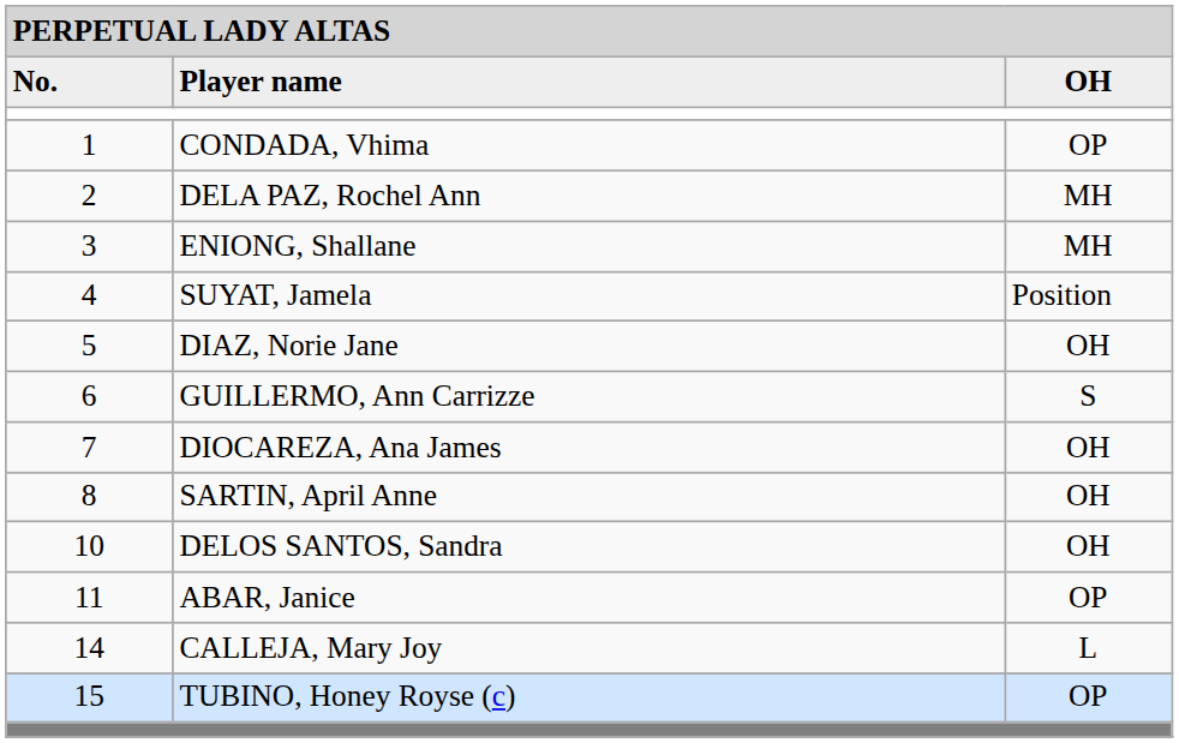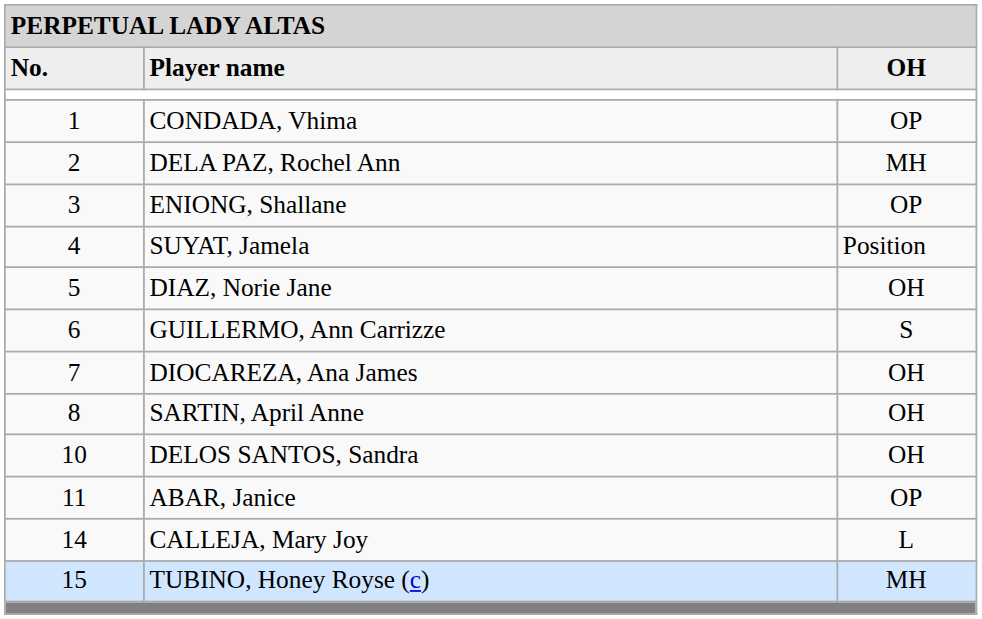 <table class="wikitable collapsible collapsed" style="font-size:90%;">
 <tr>
 <th style="background:#D4D4D4; text-align:left;" colspan=3> PERPETUAL LADY ALTAS</th>
 </tr>
 <tr style="background:#EEEEEE; font-weight:bold;">
 <td width=10%>No.</td>
 <td width=50%>Player name</td>
 <td align=center>OH</td>
 </tr>
 <tr style="background:#FFFFFF;">
 <td colspan=3 align=center></td>
 </tr>
 <tr>
 <td align=center>1</td>
 <td>CONDADA, Vhima</td>
 <td align=center>OP</td>
 </tr>
 <tr>
 <td align=center>2</td>
 <td>DELA PAZ, Rochel Ann</td>
 <td align=center>MH</td>
 </tr>
 <tr>
 <td align=center>3</td>
 <td>ENIONG, Shallane</td>
-<td align=center>MH</td>
+<td align=center>OP</td>
 </tr>
 <tr>
 <td align=center>4</td>
 <td>SUYAT, Jamela</td>
 <td width=10%>Position</td>
 </tr>
 <tr>
 <td align=center>5</td>
 <td>DIAZ, Norie Jane</td>
 <td align=center>OH</td>
 </tr>
 <tr>
 <td align=center>6</td>
 <td>GUILLERMO, Ann Carrizze</td>
 <td align=center>S</td>
 </tr>
 <tr>
 <td align=center>7</td>
 <td>DIOCAREZA, Ana James</td>
 <td align=center>OH</td>
 </tr>
 <tr>
 <td align=center>8</td>
 <td>SARTIN, April Anne</td>
 <td align=center>OH</td>
 </tr>
 <tr>
 <td align=center>10</td>
 <td>DELOS SANTOS, Sandra</td>
 <td align=center>OH</td>
 </tr>
 <tr>
 <td align=center>11</td>
 <td>ABAR, Janice</td>
 <td align=center>OP</td>
 </tr>
 <tr>
 <td align=center>14</td>
 <td>CALLEJA, Mary Joy</td>
 <td align=center>L</td>
 </tr>
 <tr bgcolor=#D0E6FF>
 <td align=center>15</td>
 <td>TUBINO, Honey Royse (<a href='#'>c</a>)</td>
-<td align=center>OP</td>
+<td align=center>MH</td>
 </tr>
 <tr>
 <th style="background:gray;" colspan=3></th>
 </tr>
 <tr>
 </tr>
 </table>
